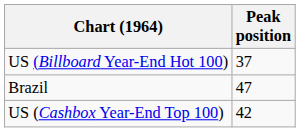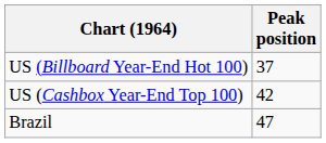 <table class="wikitable sortable">
 <tr>
 <th>Chart (1964)</th>
 <th>Peak<br>position</th>
 </tr>
 <tr>
 <td>US <a href='#'>(<em>Billboard</em> Year-End Hot 100</a>)</td>
 <td>37</td>
 </tr>
 <tr>
+<td>US (<a href='#'><em>Cashbox</em> Year-End Top 100</a>)</td>
+<td>42</td>
+</tr>
+<tr>
 <td>Brazil</td>
 <td>47</td>
 </tr>
-<tr>
-<td>US (<a href='#'><em>Cashbox</em> Year-End Top 100</a>)</td>
-<td>42</td>
-</tr>
 </table>
